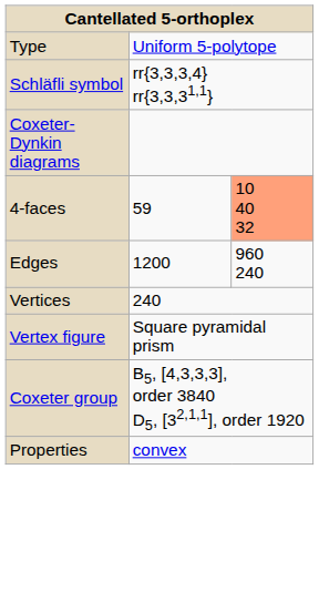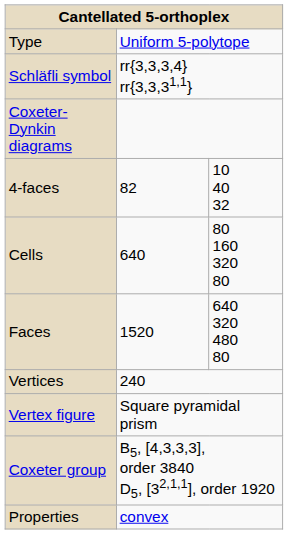 <table class="wikitable" align="right" style="margin-left:10px" width="290">
 <tr>
 <td bgcolor=#e7dcc3 align=center colspan=3><strong>Cantellated 5-orthoplex</strong></td>
 </tr>
 <tr>
 <td style="width:40%" bgcolor=#e7dcc3>Type</td>
 <td colspan=2><a href='#'>Uniform 5-polytope</a></td>
 </tr>
 <tr>
 <td bgcolor=#e7dcc3><a href='#'>Schläfli symbol</a></td>
 <td colspan=2>rr{3,3,3,4}<br>rr{3,3,3<sup>1,1</sup>}</td>
 </tr>
 <tr>
 <td bgcolor=#e7dcc3><a href='#'>Coxeter-Dynkin diagrams</a></td>
 <td colspan=2><br></td>
 </tr>
 <tr>
 <td bgcolor=#e7dcc3>4-faces</td>
-<td>59</td>
-<td style="background: lightsalmon;">10  <br>40  <br>32  </td>
+<td>82</td>
+<td>10  <br>40  <br>32  </td>
 </tr>
 <tr>
-<td bgcolor=#e7dcc3>Edges</td>
-<td>1200</td>
-<td>960 <br>240 </td>
+<td bgcolor=#e7dcc3>Cells</td>
+<td>640</td>
+<td>80  <br>160  <br>320  <br>80  </td>
+</tr>
+<tr>
+<td bgcolor=#e7dcc3>Faces</td>
+<td>1520</td>
+<td>640  <br>320  <br>480  <br>80  </td>
 </tr>
 <tr>
 <td bgcolor=#e7dcc3>Vertices</td>
 <td colspan=2>240</td>
 </tr>
 <tr>
 <td bgcolor=#e7dcc3><a href='#'>Vertex figure</a></td>
 <td colspan=2>Square pyramidal prism </td>
 </tr>
 <tr>
 <td bgcolor=#e7dcc3><a href='#'>Coxeter group</a></td>
 <td colspan=2>B<sub>5</sub>, [4,3,3,3], order 3840<br>D<sub>5</sub>, [3<sup>2,1,1</sup>], order 1920</td>
 </tr>
 <tr>
 <td bgcolor=#e7dcc3>Properties</td>
 <td colspan=2><a href='#'>convex</a></td>
 </tr>
 </table>
